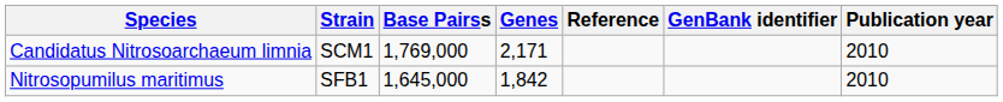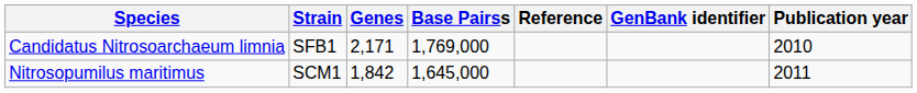 <table class="wikitable sortable">
 <tr>
 <th><a href='#'>Species</a></th>
 <th><a href='#'>Strain</a></th>
+<th><a href='#'>Genes</a></th>
 <th><a href='#'>Base Pairs</a>s</th>
-<th><a href='#'>Genes</a></th>
 <th>Reference</th>
 <th><a href='#'>GenBank</a> identifier</th>
 <th>Publication year</th>
 </tr>
 <tr>
 <td><a href='#'>Candidatus Nitrosoarchaeum limnia</a></td>
-<td>SCM1</td>
+<td>SFB1</td>
+<td>2,171</td>
 <td>1,769,000</td>
-<td>2,171</td>
 <td></td>
 <td></td>
 <td>2010</td>
 </tr>
 <tr>
 <td><a href='#'>Nitrosopumilus maritimus</a></td>
-<td>SFB1</td>
+<td>SCM1</td>
+<td>1,842</td>
 <td>1,645,000</td>
-<td>1,842</td>
 <td></td>
 <td></td>
-<td>2010</td>
+<td>2011</td>
 </tr>
 </table>
